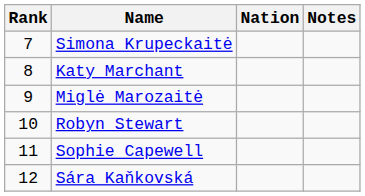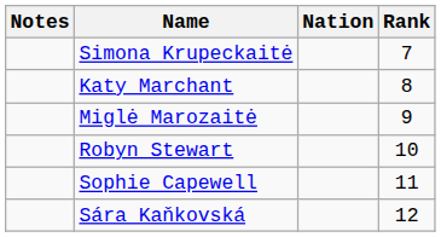 <table class="wikitable sortable" style="text-align:center">
 <tr>
-<th>Rank</th>
+<th>Notes</th>
 <th>Name</th>
 <th>Nation</th>
-<th>Notes</th>
+<th>Rank</th>
 </tr>
 <tr>
-<td>7</td>
+<td></td>
 <td align=left><a href='#'>Simona Krupeckaitė</a></td>
 <td align=left></td>
-<td></td>
+<td>7</td>
 </tr>
 <tr>
-<td>8</td>
+<td></td>
 <td align=left><a href='#'>Katy Marchant</a></td>
 <td align=left></td>
-<td></td>
+<td>8</td>
 </tr>
 <tr>
-<td>9</td>
+<td></td>
 <td align=left><a href='#'>Miglė Marozaitė</a></td>
 <td align=left></td>
-<td></td>
+<td>9</td>
 </tr>
 <tr>
-<td>10</td>
+<td></td>
 <td align=left><a href='#'>Robyn Stewart</a></td>
 <td align=left></td>
-<td></td>
+<td>10</td>
 </tr>
 <tr>
-<td>11</td>
+<td></td>
 <td align=left><a href='#'>Sophie Capewell</a></td>
 <td align=left></td>
-<td></td>
+<td>11</td>
 </tr>
 <tr>
-<td>12</td>
+<td></td>
 <td align=left><a href='#'>Sára Kaňkovská</a></td>
 <td align=left></td>
-<td></td>
+<td>12</td>
 </tr>
 </table>
